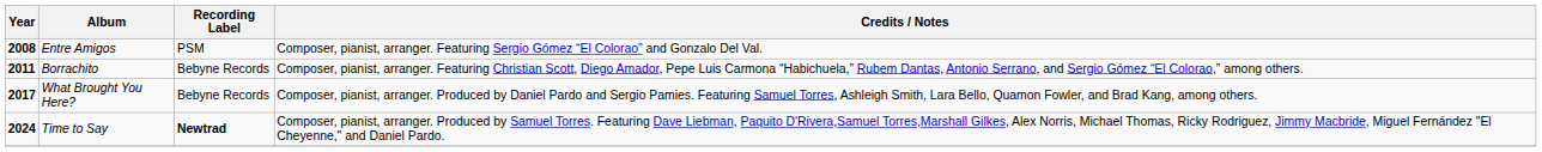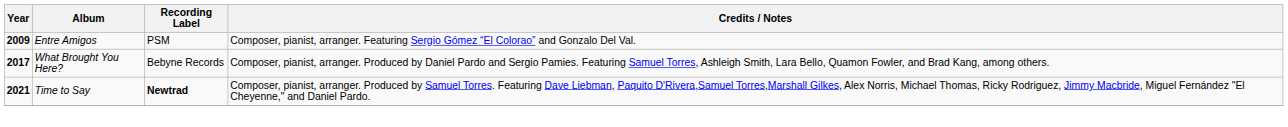 <table class="wikitable">
 <tr>
 <th>Year</th>
 <th>Album</th>
 <th>Recording Label</th>
 <th>Credits / Notes</th>
 </tr>
 <tr>
-<td><strong>2008</strong></td>
+<td><strong>2009</strong></td>
 <td><em>Entre Amigos</em></td>
 <td>PSM</td>
 <td>Composer, pianist, arranger. Featuring <a href='#'>Sergio Gómez “El Colorao”</a> and Gonzalo Del Val.</td>
-</tr>
-<tr>
-<td><strong>2011</strong></td>
-<td><em>Borrachito</em></td>
-<td>Bebyne Records</td>
-<td>Composer, pianist, arranger. Featuring <a href='#'>Christian Scott</a>, <a href='#'>Diego Amador</a>, Pepe Luis Carmona “Habichuela,” <a href='#'>Rubem Dantas</a>, <a href='#'>Antonio Serrano</a>, and <a href='#'>Sergio Gómez “El Colorao</a>,” among others.</td>
 </tr>
 <tr>
 <td><strong>2017</strong></td>
 <td><em>What Brought You Here?</em></td>
 <td>Bebyne Records</td>
 <td>Composer, pianist, arranger. Produced by Daniel Pardo and Sergio Pamies. Featuring <a href='#'>Samuel Torres</a>, Ashleigh Smith, Lara Bello, Quamon Fowler, and Brad Kang, among others.</td>
 </tr>
 <tr>
-<td><strong>2024</strong></td>
+<td><strong>2021</strong></td>
 <td><em>Time to Say</em></td>
 <td><strong>Newtrad</strong></td>
 <td>Composer, pianist, arranger. Produced by <a href='#'>Samuel Torres</a>. Featuring <a href='#'>Dave Liebman</a>, <a href='#'>Paquito D'Rivera</a>,<a href='#'>Samuel Torres</a>,<a href='#'>Marshall Gilkes</a>, Alex Norris, Michael Thomas, Ricky Rodriguez, <a href='#'>Jimmy Macbride</a>, Miguel Fernández "El Cheyenne," and Daniel Pardo.</td>
 </tr>
 <tr>
 </tr>
 </table>
